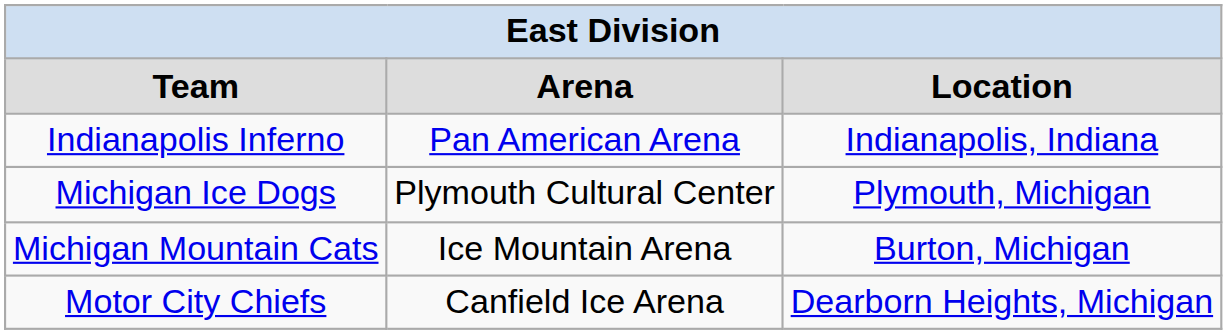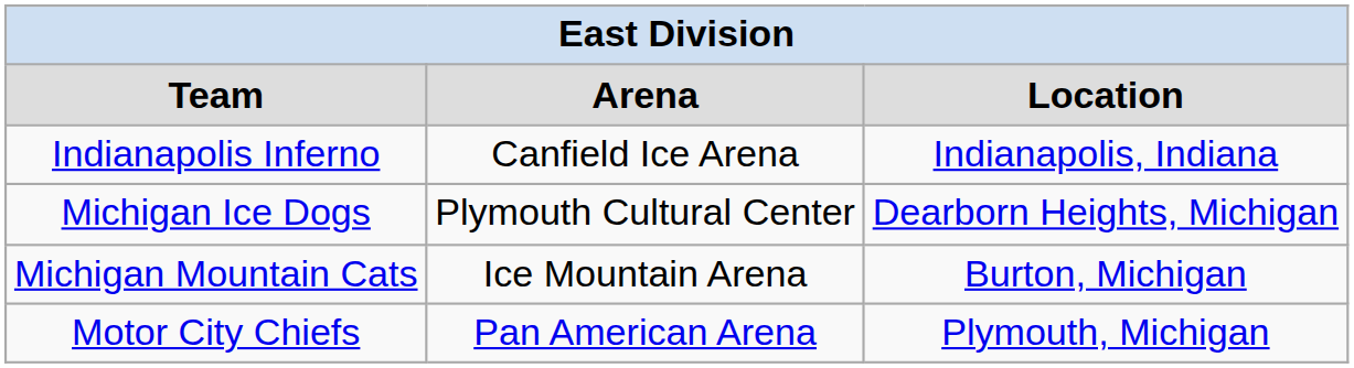 <table class="wikitable">
 <tr align="center"  bgcolor="#cedff2">
 <td colspan="20"><strong>East Division</strong></td>
 </tr>
 <tr align="center"  bgcolor="#dddddd">
 <td><strong>Team</strong></td>
 <td><strong>Arena</strong></td>
 <td><strong>Location</strong></td>
 </tr>
 <tr align="center">
 <td><a href='#'>Indianapolis Inferno</a></td>
-<td><a href='#'>Pan American Arena</a></td>
+<td>Canfield Ice Arena</td>
 <td><a href='#'>Indianapolis, Indiana</a></td>
 </tr>
 <tr align="center">
 <td><a href='#'>Michigan Ice Dogs</a></td>
 <td>Plymouth Cultural Center</td>
-<td><a href='#'>Plymouth, Michigan</a></td>
+<td><a href='#'>Dearborn Heights, Michigan</a></td>
 </tr>
 <tr align="center">
 <td><a href='#'>Michigan Mountain Cats</a></td>
 <td>Ice Mountain Arena</td>
 <td><a href='#'>Burton, Michigan</a></td>
 </tr>
 <tr align="center">
 <td><a href='#'>Motor City Chiefs</a></td>
-<td>Canfield Ice Arena</td>
-<td><a href='#'>Dearborn Heights, Michigan</a></td>
+<td><a href='#'>Pan American Arena</a></td>
+<td><a href='#'>Plymouth, Michigan</a></td>
 </tr>
 </table>
